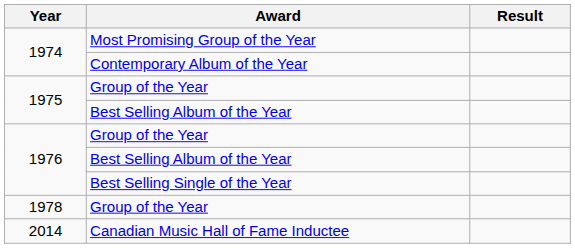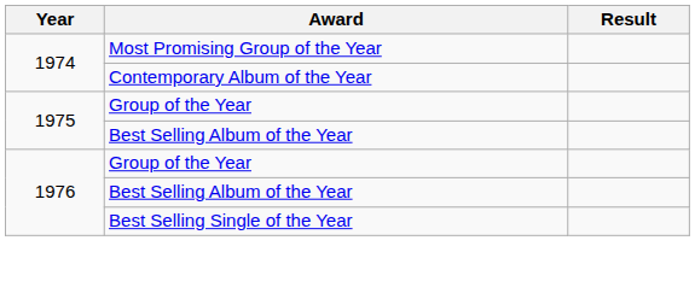 <table class="wikitable">
 <tr>
 <th width="80">Year</th>
 <th width="400">Award</th>
 <th width="100">Result</th>
 </tr>
 <tr>
 <td align="center" rowspan=2>1974</td>
 <td><a href='#'>Most Promising Group of the Year</a></td>
 <td></td>
 </tr>
 <tr>
 <td><a href='#'>Contemporary Album of the Year</a></td>
 <td></td>
 </tr>
 <tr>
 <td align="center" rowspan=2>1975</td>
 <td><a href='#'>Group of the Year</a></td>
 <td></td>
 </tr>
 <tr>
 <td><a href='#'>Best Selling Album of the Year</a></td>
 <td></td>
 </tr>
 <tr>
 <td align="center" rowspan=3>1976</td>
 <td><a href='#'>Group of the Year</a></td>
 <td></td>
 </tr>
 <tr>
 <td><a href='#'>Best Selling Album of the Year</a></td>
 <td></td>
 </tr>
 <tr>
 <td><a href='#'>Best Selling Single of the Year</a></td>
 <td></td>
 </tr>
-<tr>
-<td align="center">1978</td>
-<td><a href='#'>Group of the Year</a></td>
-<td></td>
-</tr>
-<tr>
-<td align="center">2014</td>
-<td><a href='#'>Canadian Music Hall of Fame Inductee</a></td>
-<td></td>
-</tr>
 </table>
